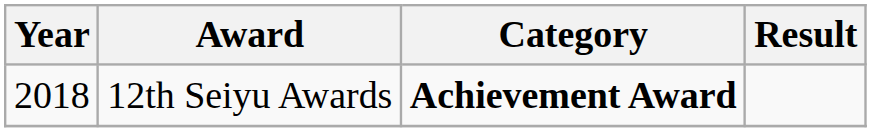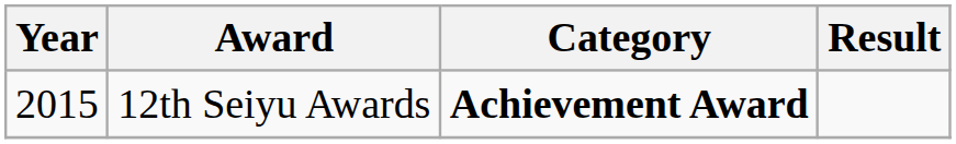 <table class="wikitable sortable">
 <tr>
 <th>Year</th>
 <th>Award</th>
 <th>Category</th>
 <th>Result</th>
 </tr>
 <tr>
-<td>2018</td>
+<td>2015</td>
 <td>12th Seiyu Awards</td>
 <td><strong>Achievement Award</strong></td>
 <td></td>
 </tr>
 <tr>
 </tr>
 </table>
